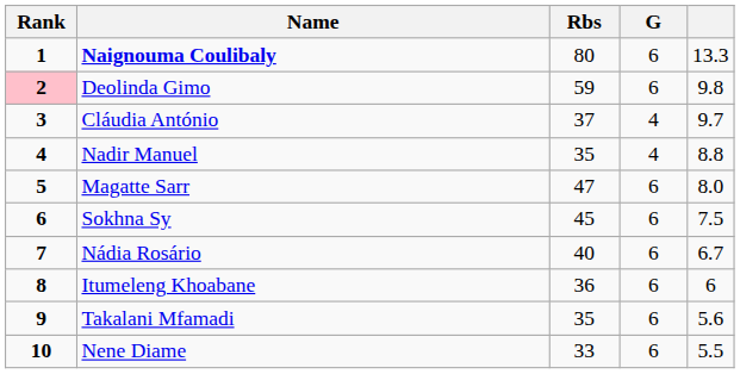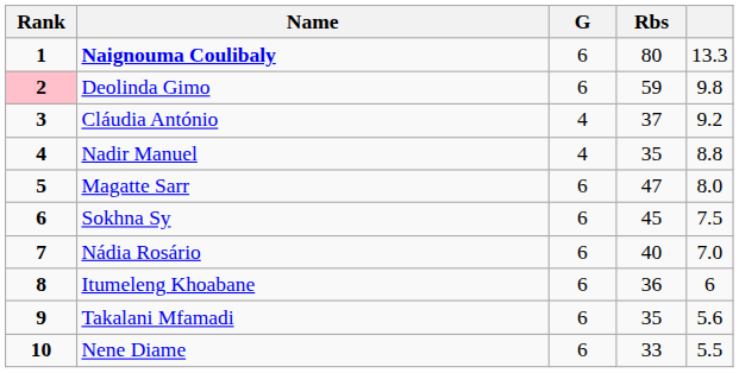 <table class="wikitable" style="width:90%;">
 <tr>
 <th style="width:10%;">Rank</th>
 <th style="width:70%;">Name</th>
+<th style="width:10%;">G</th>
 <th style="width:10%;">Rbs</th>
-<th style="width:10%;">G</th>
 <th style="width:10%;"></th>
 </tr>
 <tr align=center>
 <td><strong>1</strong></td>
 <td align=left> <strong><a href='#'>Naignouma Coulibaly</a></strong></td>
+<td>6</td>
 <td>80</td>
-<td>6</td>
 <td>13.3</td>
 </tr>
 <tr align=center>
 <td style="background: pink;"><strong>2</strong></td>
 <td align=left> <a href='#'>Deolinda Gimo</a></td>
+<td>6</td>
 <td>59</td>
-<td>6</td>
 <td>9.8</td>
 </tr>
 <tr align=center>
 <td><strong>3</strong></td>
 <td align=left> <a href='#'>Cláudia António</a></td>
+<td>4</td>
 <td>37</td>
-<td>4</td>
-<td>9.7</td>
+<td>9.2</td>
 </tr>
 <tr align=center>
 <td><strong>4</strong></td>
 <td align=left> <a href='#'>Nadir Manuel</a></td>
+<td>4</td>
 <td>35</td>
-<td>4</td>
 <td>8.8</td>
 </tr>
 <tr align=center>
 <td><strong>5</strong></td>
 <td align=left> <a href='#'>Magatte Sarr</a></td>
+<td>6</td>
 <td>47</td>
-<td>6</td>
 <td>8.0</td>
 </tr>
 <tr align=center>
 <td><strong>6</strong></td>
 <td align=left> <a href='#'>Sokhna Sy</a></td>
+<td>6</td>
 <td>45</td>
-<td>6</td>
 <td>7.5</td>
 </tr>
 <tr align=center>
 <td><strong>7</strong></td>
 <td align=left> <a href='#'>Nádia Rosário</a></td>
+<td>6</td>
 <td>40</td>
-<td>6</td>
-<td>6.7</td>
+<td>7.0</td>
 </tr>
 <tr align=center>
 <td><strong>8</strong></td>
 <td align=left> <a href='#'>Itumeleng Khoabane</a></td>
+<td>6</td>
 <td>36</td>
-<td>6</td>
 <td>6</td>
 </tr>
 <tr align=center>
 <td><strong>9</strong></td>
 <td align=left> <a href='#'>Takalani Mfamadi</a></td>
+<td>6</td>
 <td>35</td>
-<td>6</td>
 <td>5.6</td>
 </tr>
 <tr align=center>
 <td><strong>10</strong></td>
 <td align=left> <a href='#'>Nene Diame</a></td>
+<td>6</td>
 <td>33</td>
-<td>6</td>
 <td>5.5</td>
 </tr>
 </table>
